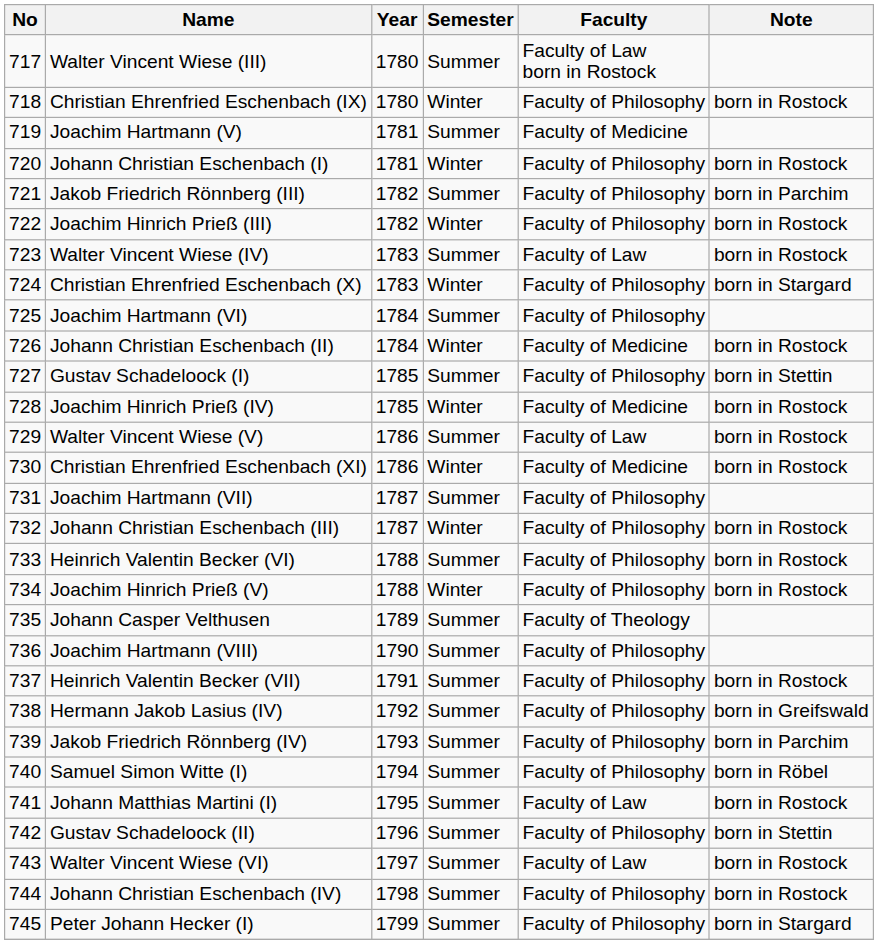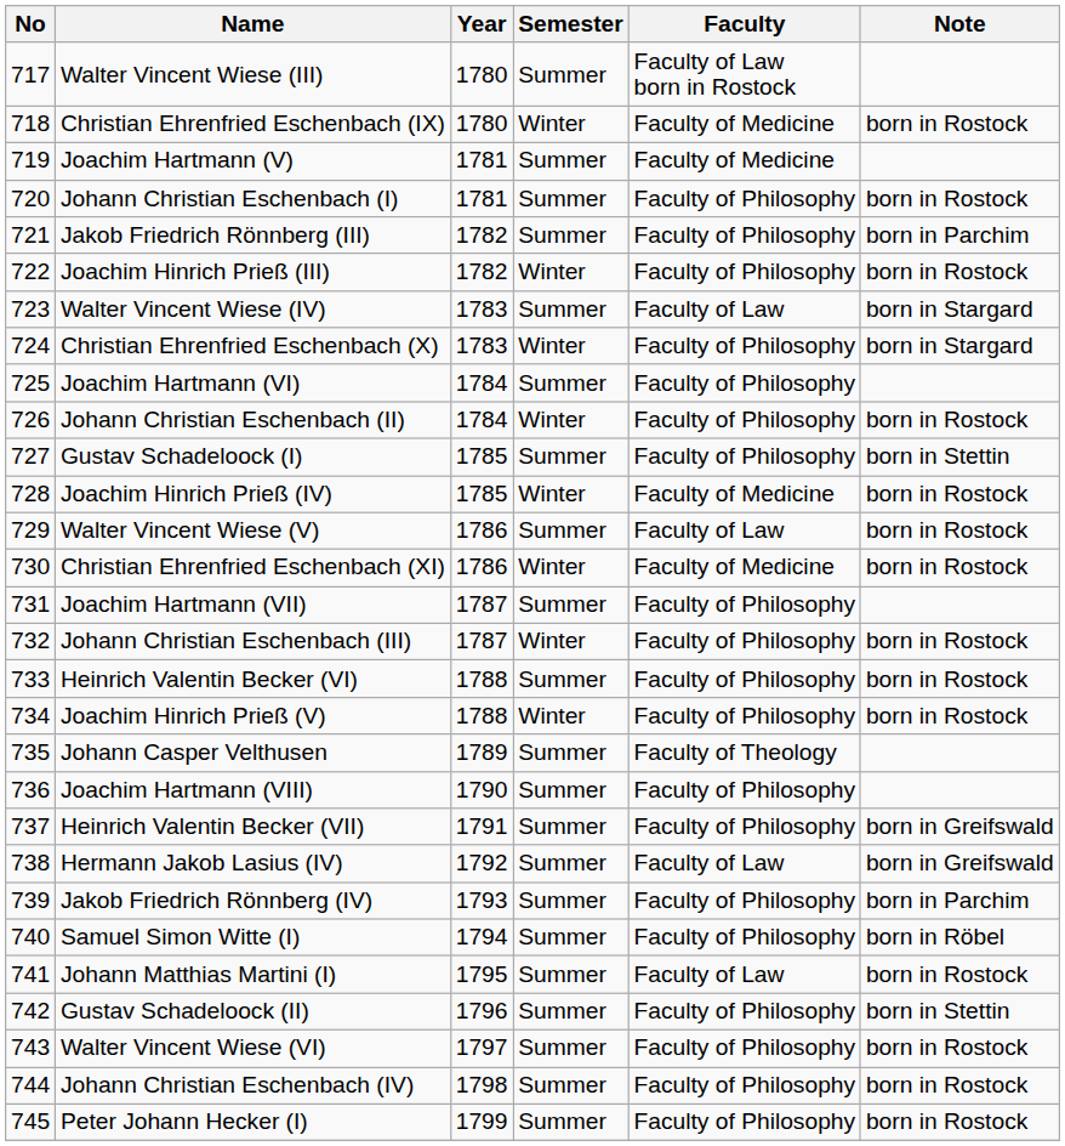 <table class="wikitable">
 <tr>
 <th bgcolor="silver">No</th>
 <th bgcolor="silver">Name</th>
 <th bgcolor="silver">Year</th>
 <th bgcolor="silver">Semester</th>
 <th bgcolor="silver">Faculty</th>
 <th bgcolor="silver">Note</th>
 </tr>
 <tr>
 <td>717</td>
 <td>Walter Vincent Wiese (III)</td>
 <td>1780</td>
 <td>Summer</td>
 <td>Faculty of Law<br>born in Rostock</td>
 </tr>
 <tr>
 <td>718</td>
 <td>Christian Ehrenfried Eschenbach (IX)</td>
 <td>1780</td>
 <td>Winter</td>
-<td>Faculty of Philosophy</td>
+<td>Faculty of Medicine</td>
 <td>born in Rostock</td>
 </tr>
 <tr>
 <td>719</td>
 <td>Joachim Hartmann (V)</td>
 <td>1781</td>
 <td>Summer</td>
 <td>Faculty of Medicine</td>
 <td></td>
 </tr>
 <tr>
 <td>720</td>
 <td>Johann Christian Eschenbach (I)</td>
 <td>1781</td>
-<td>Winter</td>
+<td>Summer</td>
 <td>Faculty of Philosophy</td>
 <td>born in Rostock</td>
 </tr>
 <tr>
 <td>721</td>
 <td>Jakob Friedrich Rönnberg (III)</td>
 <td>1782</td>
 <td>Summer</td>
 <td>Faculty of Philosophy</td>
 <td>born in Parchim</td>
 </tr>
 <tr>
 <td>722</td>
 <td>Joachim Hinrich Prieß (III)</td>
 <td>1782</td>
 <td>Winter</td>
 <td>Faculty of Philosophy</td>
 <td>born in Rostock</td>
 </tr>
 <tr>
 <td>723</td>
 <td>Walter Vincent Wiese (IV)</td>
 <td>1783</td>
 <td>Summer</td>
 <td>Faculty of Law</td>
-<td>born in Rostock</td>
+<td>born in Stargard</td>
 </tr>
 <tr>
 <td>724</td>
 <td>Christian Ehrenfried Eschenbach (X)</td>
 <td>1783</td>
 <td>Winter</td>
 <td>Faculty of Philosophy</td>
 <td>born in Stargard</td>
 </tr>
 <tr>
 <td>725</td>
 <td>Joachim Hartmann (VI)</td>
 <td>1784</td>
 <td>Summer</td>
 <td>Faculty of Philosophy</td>
 <td></td>
 </tr>
 <tr>
 <td>726</td>
 <td>Johann Christian Eschenbach (II)</td>
 <td>1784</td>
 <td>Winter</td>
-<td>Faculty of Medicine</td>
+<td>Faculty of Philosophy</td>
 <td>born in Rostock</td>
 </tr>
 <tr>
 <td>727</td>
 <td>Gustav Schadeloock (I)</td>
 <td>1785</td>
 <td>Summer</td>
 <td>Faculty of Philosophy</td>
 <td>born in Stettin</td>
 </tr>
 <tr>
 <td>728</td>
 <td>Joachim Hinrich Prieß (IV)</td>
 <td>1785</td>
 <td>Winter</td>
 <td>Faculty of Medicine</td>
 <td>born in Rostock</td>
 </tr>
 <tr>
 <td>729</td>
 <td>Walter Vincent Wiese (V)</td>
 <td>1786</td>
 <td>Summer</td>
 <td>Faculty of Law</td>
 <td>born in Rostock</td>
 </tr>
 <tr>
 <td>730</td>
 <td>Christian Ehrenfried Eschenbach (XI)</td>
 <td>1786</td>
 <td>Winter</td>
 <td>Faculty of Medicine</td>
 <td>born in Rostock</td>
 </tr>
 <tr>
 <td>731</td>
 <td>Joachim Hartmann (VII)</td>
 <td>1787</td>
 <td>Summer</td>
 <td>Faculty of Philosophy</td>
 <td></td>
 </tr>
 <tr>
 <td>732</td>
 <td>Johann Christian Eschenbach (III)</td>
 <td>1787</td>
 <td>Winter</td>
 <td>Faculty of Philosophy</td>
 <td>born in Rostock</td>
 </tr>
 <tr>
 <td>733</td>
 <td>Heinrich Valentin Becker (VI)</td>
 <td>1788</td>
 <td>Summer</td>
 <td>Faculty of Philosophy</td>
 <td>born in Rostock</td>
 </tr>
 <tr>
 <td>734</td>
 <td>Joachim Hinrich Prieß (V)</td>
 <td>1788</td>
 <td>Winter</td>
 <td>Faculty of Philosophy</td>
 <td>born in Rostock</td>
 </tr>
 <tr>
 <td>735</td>
 <td>Johann Casper Velthusen</td>
 <td>1789</td>
 <td>Summer</td>
 <td>Faculty of Theology</td>
 <td></td>
 </tr>
 <tr>
 <td>736</td>
 <td>Joachim Hartmann (VIII)</td>
 <td>1790</td>
 <td>Summer</td>
 <td>Faculty of Philosophy</td>
 <td></td>
 </tr>
 <tr>
 <td>737</td>
 <td>Heinrich Valentin Becker (VII)</td>
 <td>1791</td>
 <td>Summer</td>
 <td>Faculty of Philosophy</td>
-<td>born in Rostock</td>
+<td>born in Greifswald</td>
 </tr>
 <tr>
 <td>738</td>
 <td>Hermann Jakob Lasius (IV)</td>
 <td>1792</td>
 <td>Summer</td>
-<td>Faculty of Philosophy</td>
+<td>Faculty of Law</td>
 <td>born in Greifswald</td>
 </tr>
 <tr>
 <td>739</td>
 <td>Jakob Friedrich Rönnberg (IV)</td>
 <td>1793</td>
 <td>Summer</td>
 <td>Faculty of Philosophy</td>
 <td>born in Parchim</td>
 </tr>
 <tr>
 <td>740</td>
 <td>Samuel Simon Witte (I)</td>
 <td>1794</td>
 <td>Summer</td>
 <td>Faculty of Philosophy</td>
 <td>born in Röbel</td>
 </tr>
 <tr>
 <td>741</td>
 <td>Johann Matthias Martini (I)</td>
 <td>1795</td>
 <td>Summer</td>
 <td>Faculty of Law</td>
 <td>born in Rostock</td>
 </tr>
 <tr>
 <td>742</td>
 <td>Gustav Schadeloock (II)</td>
 <td>1796</td>
 <td>Summer</td>
 <td>Faculty of Philosophy</td>
 <td>born in Stettin</td>
 </tr>
 <tr>
 <td>743</td>
 <td>Walter Vincent Wiese (VI)</td>
 <td>1797</td>
 <td>Summer</td>
-<td>Faculty of Law</td>
+<td>Faculty of Philosophy</td>
 <td>born in Rostock</td>
 </tr>
 <tr>
 <td>744</td>
 <td>Johann Christian Eschenbach (IV)</td>
 <td>1798</td>
 <td>Summer</td>
 <td>Faculty of Philosophy</td>
 <td>born in Rostock</td>
 </tr>
 <tr>
 <td>745</td>
 <td>Peter Johann Hecker (I)</td>
 <td>1799</td>
 <td>Summer</td>
 <td>Faculty of Philosophy</td>
-<td>born in Stargard</td>
+<td>born in Rostock</td>
 </tr>
 <tr>
 </tr>
 </table>
